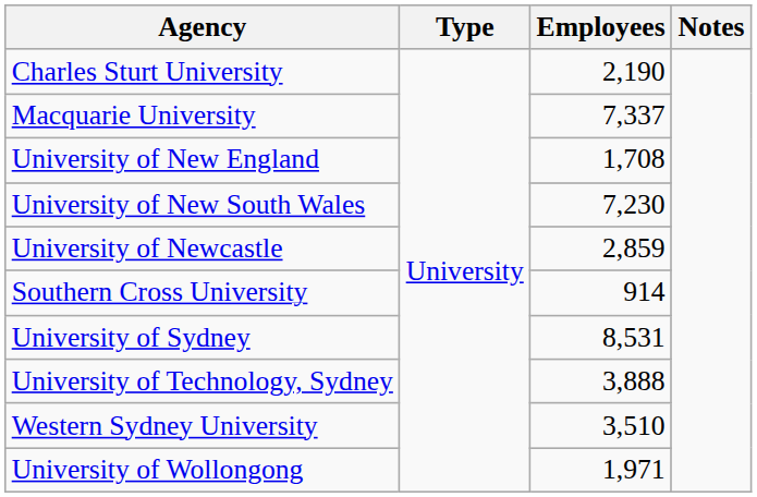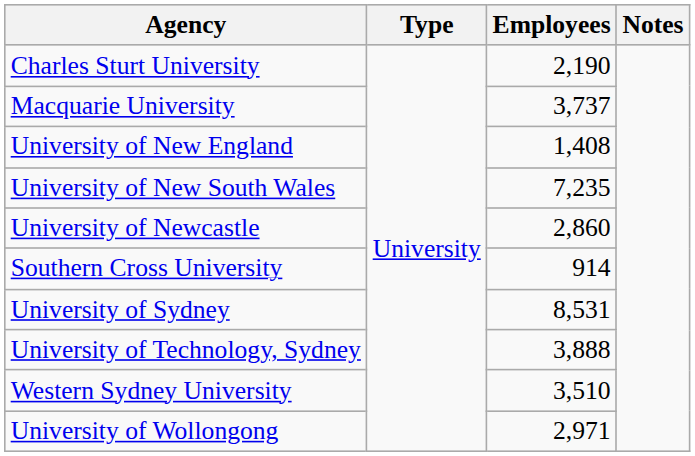 <table class="wikitable sortable">
 <tr>
 <th>Agency</th>
 <th>Type</th>
 <th>Employees</th>
 <th>Notes</th>
 </tr>
 <tr>
 <td><a href='#'>Charles Sturt University</a></td>
 <td rowspan=10><a href='#'>University</a></td>
 <td align=right>2,190</td>
 </tr>
 <tr>
 <td><a href='#'>Macquarie University</a></td>
-<td align=right>7,337</td>
+<td align=right>3,737</td>
 </tr>
 <tr>
 <td><a href='#'>University of New England</a></td>
-<td align=right>1,708</td>
+<td align=right>1,408</td>
 </tr>
 <tr>
 <td><a href='#'>University of New South Wales</a></td>
-<td align=right>7,230</td>
+<td align=right>7,235</td>
 </tr>
 <tr>
 <td><a href='#'>University of Newcastle</a></td>
-<td align=right>2,859</td>
+<td align=right>2,860</td>
 </tr>
 <tr>
 <td><a href='#'>Southern Cross University</a></td>
 <td align=right>914</td>
 </tr>
 <tr>
 <td><a href='#'>University of Sydney</a></td>
 <td align=right>8,531</td>
 </tr>
 <tr>
 <td><a href='#'>University of Technology, Sydney</a></td>
 <td align=right>3,888</td>
 </tr>
 <tr>
 <td><a href='#'>Western Sydney University</a></td>
 <td align=right>3,510</td>
 </tr>
 <tr>
 <td><a href='#'>University of Wollongong</a></td>
-<td align=right>1,971</td>
+<td align=right>2,971</td>
 </tr>
 </table>
